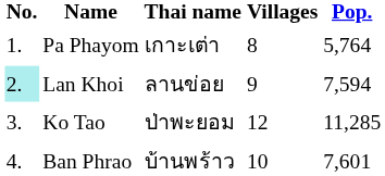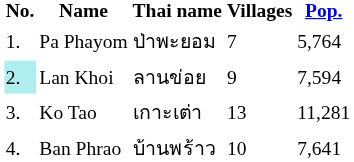 <table>
 <tr>
 <th>No.</th>
 <th>Name</th>
 <th>Thai name</th>
 <th>Villages</th>
 <th><a href='#'>Pop.</a></th>
 </tr>
 <tr>
 <td>1.</td>
 <td>Pa Phayom</td>
-<td>เกาะเต่า</td>
-<td>8</td>
+<td>ป่าพะยอม</td>
+<td>7</td>
 <td>5,764</td>
 <td></td>
 </tr>
 <tr>
 <td style="background: paleturquoise;">2.</td>
 <td>Lan Khoi</td>
 <td>ลานข่อย</td>
 <td>9</td>
 <td>7,594</td>
 <td></td>
 </tr>
 <tr>
 <td>3.</td>
 <td>Ko Tao</td>
-<td>ป่าพะยอม</td>
-<td>12</td>
-<td>11,285</td>
+<td>เกาะเต่า</td>
+<td>13</td>
+<td>11,281</td>
 <td></td>
 </tr>
 <tr>
 <td>4.</td>
 <td>Ban Phrao</td>
 <td>บ้านพร้าว</td>
 <td>10</td>
-<td>7,601</td>
+<td>7,641</td>
 <td></td>
 </tr>
 </table>
